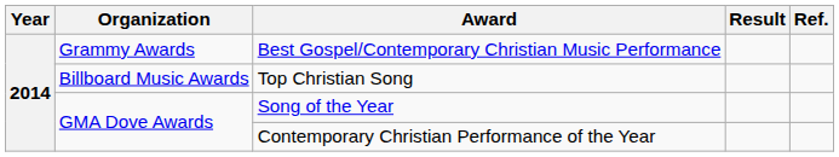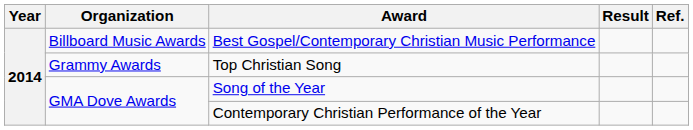 <table class="wikitable plainrowheaders">
 <tr>
 <th>Year</th>
 <th>Organization</th>
 <th>Award</th>
 <th>Result</th>
 <th>Ref.</th>
 </tr>
 <tr>
 <th rowspan="4" scope="row">2014</th>
-<td><a href='#'>Grammy Awards</a></td>
+<td><a href='#'>Billboard Music Awards</a></td>
 <td><a href='#'>Best Gospel/Contemporary Christian Music Performance</a></td>
 <td></td>
 <td></td>
 </tr>
 <tr>
-<td><a href='#'>Billboard Music Awards</a></td>
+<td><a href='#'>Grammy Awards</a></td>
 <td>Top Christian Song</td>
 <td></td>
 <td></td>
 </tr>
 <tr>
 <td rowspan="2"><a href='#'>GMA Dove Awards</a></td>
 <td><a href='#'>Song of the Year</a></td>
 <td></td>
 <td></td>
 </tr>
 <tr>
 <td>Contemporary Christian Performance of the Year</td>
 <td></td>
 <td></td>
 </tr>
 </table>
